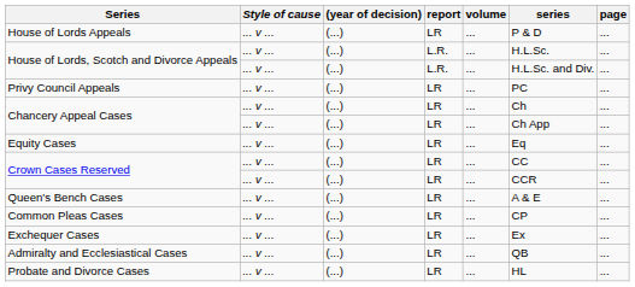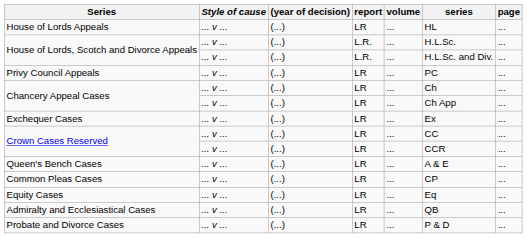 <table class="wikitable">
 <tr>
 <th>Series</th>
 <th><em>Style of cause</em></th>
 <th>(year of decision)</th>
 <th>report</th>
 <th>volume</th>
 <th>series</th>
 <th>page</th>
 </tr>
 <tr>
 <td>House of Lords Appeals</td>
 <td><em>... v ...</em></td>
 <td>(...)</td>
 <td>LR</td>
 <td>...</td>
-<td>P & D</td>
+<td>HL</td>
 <td>...</td>
 </tr>
 <tr>
 <td rowspan="2">House of Lords, Scotch and Divorce Appeals</td>
 <td><em>... v ...</em></td>
 <td>(...)</td>
 <td>L.R.</td>
 <td>...</td>
 <td>H.L.Sc.</td>
 <td>...</td>
 </tr>
 <tr>
 <td><em>... v ...</em></td>
 <td>(...)</td>
 <td>L.R.</td>
 <td>...</td>
 <td>H.L.Sc. and Div.</td>
 <td>...</td>
 </tr>
 <tr>
 <td>Privy Council Appeals</td>
 <td><em>... v ...</em></td>
 <td>(...)</td>
 <td>LR</td>
 <td>...</td>
 <td>PC</td>
 <td>...</td>
 </tr>
 <tr>
 <td rowspan="2">Chancery Appeal Cases</td>
 <td><em>... v ...</em></td>
 <td>(...)</td>
 <td>LR</td>
 <td>...</td>
 <td>Ch</td>
 <td>...</td>
 </tr>
 <tr>
 <td><em>... v ...</em></td>
 <td>(...)</td>
 <td>LR</td>
 <td>...</td>
 <td>Ch App</td>
 <td>...</td>
 </tr>
 <tr>
-<td>Equity Cases</td>
+<td>Exchequer Cases</td>
 <td><em>... v ...</em></td>
 <td>(...)</td>
 <td>LR</td>
 <td>...</td>
-<td>Eq</td>
+<td>Ex</td>
 <td>...</td>
 </tr>
 <tr>
 <td rowspan="2"><a href='#'>Crown Cases Reserved</a></td>
 <td><em>... v ...</em></td>
 <td>(...)</td>
 <td>LR</td>
 <td>...</td>
 <td>CC</td>
 <td>...</td>
 </tr>
 <tr valign="top">
 <td><em>... v ...</em></td>
 <td>(...)</td>
 <td>LR</td>
 <td>...</td>
 <td>CCR</td>
 <td>...</td>
 </tr>
 <tr>
 <td>Queen's Bench Cases</td>
 <td><em>... v ...</em></td>
 <td>(...)</td>
 <td>LR</td>
 <td>...</td>
 <td>A & E</td>
 <td>...</td>
 </tr>
 <tr>
 <td>Common Pleas Cases</td>
 <td><em>... v ...</em></td>
 <td>(...)</td>
 <td>LR</td>
 <td>...</td>
 <td>CP</td>
 <td>...</td>
 </tr>
 <tr>
-<td>Exchequer Cases</td>
+<td>Equity Cases</td>
 <td><em>... v ...</em></td>
 <td>(...)</td>
 <td>LR</td>
 <td>...</td>
-<td>Ex</td>
+<td>Eq</td>
 <td>...</td>
 </tr>
 <tr>
 <td>Admiralty and Ecclesiastical Cases</td>
 <td><em>... v ...</em></td>
 <td>(...)</td>
 <td>LR</td>
 <td>...</td>
 <td>QB</td>
 <td>...</td>
 </tr>
 <tr>
 <td>Probate and Divorce Cases</td>
 <td><em>... v ...</em></td>
 <td>(...)</td>
 <td>LR</td>
 <td>...</td>
-<td>HL</td>
+<td>P & D</td>
 <td>...</td>
 </tr>
 </table>
